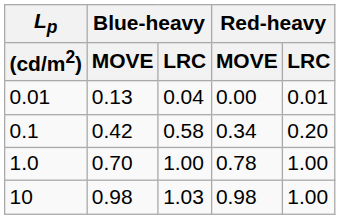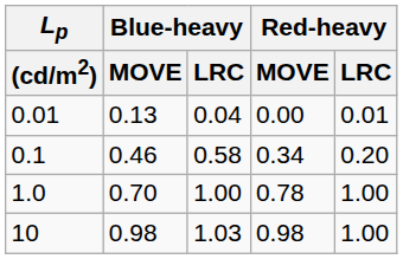 <table class="wikitable">
 <tr>
 <th><em>L<sub>p</sub></em></th>
 <th colspan="2">Blue-heavy</th>
 <th colspan="2">Red-heavy</th>
 </tr>
 <tr>
 <th>(cd/m<sup>2</sup>)</th>
 <th>MOVE</th>
 <th>LRC</th>
 <th>MOVE</th>
 <th>LRC</th>
 </tr>
 <tr>
 <td>0.01</td>
 <td>0.13</td>
 <td>0.04</td>
 <td>0.00</td>
 <td>0.01</td>
 </tr>
 <tr>
 <td>0.1</td>
-<td>0.42</td>
+<td>0.46</td>
 <td>0.58</td>
 <td>0.34</td>
 <td>0.20</td>
 </tr>
 <tr>
 <td>1.0</td>
 <td>0.70</td>
 <td>1.00</td>
 <td>0.78</td>
 <td>1.00</td>
 </tr>
 <tr>
 <td>10</td>
 <td>0.98</td>
 <td>1.03</td>
 <td>0.98</td>
 <td>1.00</td>
 </tr>
 </table>
